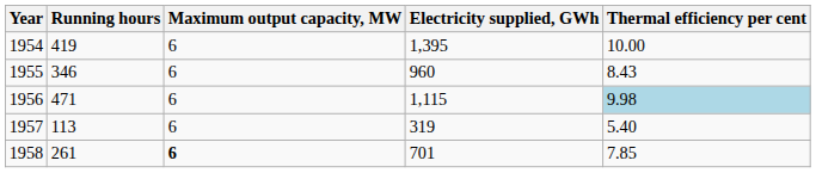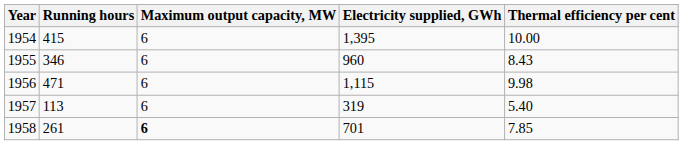 <table class="wikitable">
 <tr>
 <th>Year</th>
 <th>Running hours</th>
 <th>Maximum output capacity, MW</th>
 <th>Electricity supplied, GWh</th>
 <th>Thermal efficiency per cent</th>
 </tr>
 <tr>
 <td>1954</td>
-<td>419</td>
+<td>415</td>
 <td>6</td>
 <td>1,395</td>
 <td>10.00</td>
 </tr>
 <tr>
 <td>1955</td>
 <td>346</td>
 <td>6</td>
 <td>960</td>
 <td>8.43</td>
 </tr>
 <tr>
 <td>1956</td>
 <td>471</td>
 <td>6</td>
 <td>1,115</td>
-<td style="background: lightblue;">9.98</td>
+<td>9.98</td>
 </tr>
 <tr>
 <td>1957</td>
 <td>113</td>
 <td>6</td>
 <td>319</td>
 <td>5.40</td>
 </tr>
 <tr>
 <td>1958</td>
 <td>261</td>
 <td><strong>6</strong></td>
 <td>701</td>
 <td>7.85</td>
 </tr>
 </table>
